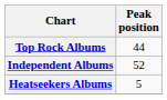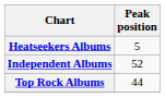 <table class="wikitable plainrowheaders sortable" style="text-align:center;" border="1">
 <tr>
 <th scope="col">Chart</th>
 <th scope="col">Peak<br>position</th>
 </tr>
 <tr>
-<th scope="row"><a href='#'>Top Rock Albums</a></th>
-<td>44</td>
+<th scope="row"><a href='#'>Heatseekers Albums</a></th>
+<td>5</td>
 </tr>
 <tr>
 <th scope="row"><a href='#'>Independent Albums</a></th>
 <td>52</td>
 </tr>
 <tr>
-<th scope="row"><a href='#'>Heatseekers Albums</a></th>
-<td>5</td>
+<th scope="row"><a href='#'>Top Rock Albums</a></th>
+<td>44</td>
 </tr>
 <tr>
 </tr>
 </table>
